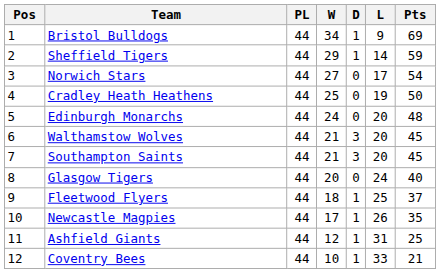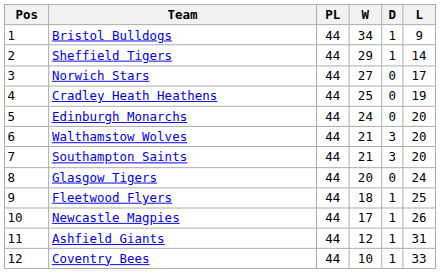 <table class=wikitable width="450" style="background:#FFFFFF;">
 <tr>
 <th>Pos</th>
 <th>Team</th>
 <th>PL</th>
 <th>W</th>
 <th>D</th>
 <th>L</th>
-<th>Pts</th>
 </tr>
 <tr>
 <td>1</td>
 <td><a href='#'>Bristol Bulldogs</a></td>
 <td align="center">44</td>
 <td align="center">34</td>
 <td align="center">1</td>
 <td align="center">9</td>
-<td align="center">69</td>
 </tr>
 <tr>
 <td>2</td>
 <td><a href='#'>Sheffield Tigers</a></td>
 <td align="center">44</td>
 <td align="center">29</td>
 <td align="center">1</td>
 <td align="center">14</td>
-<td align="center">59</td>
 </tr>
 <tr>
 <td>3</td>
 <td><a href='#'>Norwich Stars</a></td>
 <td align="center">44</td>
 <td align="center">27</td>
 <td align="center">0</td>
 <td align="center">17</td>
-<td align="center">54</td>
 </tr>
 <tr>
 <td>4</td>
 <td><a href='#'>Cradley Heath Heathens</a></td>
 <td align="center">44</td>
 <td align="center">25</td>
 <td align="center">0</td>
 <td align="center">19</td>
-<td align="center">50</td>
 </tr>
 <tr>
 <td>5</td>
 <td><a href='#'>Edinburgh Monarchs</a></td>
 <td align="center">44</td>
 <td align="center">24</td>
 <td align="center">0</td>
 <td align="center">20</td>
-<td align="center">48</td>
 </tr>
 <tr>
 <td>6</td>
 <td><a href='#'>Walthamstow Wolves</a></td>
 <td align="center">44</td>
 <td align="center">21</td>
 <td align="center">3</td>
 <td align="center">20</td>
-<td align="center">45</td>
 </tr>
 <tr>
 <td>7</td>
 <td><a href='#'>Southampton Saints</a></td>
 <td align="center">44</td>
 <td align="center">21</td>
 <td align="center">3</td>
 <td align="center">20</td>
-<td align="center">45</td>
 </tr>
 <tr>
 <td>8</td>
 <td><a href='#'>Glasgow Tigers</a></td>
 <td align="center">44</td>
 <td align="center">20</td>
 <td align="center">0</td>
 <td align="center">24</td>
-<td align="center">40</td>
 </tr>
 <tr>
 <td>9</td>
 <td><a href='#'>Fleetwood Flyers</a></td>
 <td align="center">44</td>
 <td align="center">18</td>
 <td align="center">1</td>
 <td align="center">25</td>
-<td align="center">37</td>
 </tr>
 <tr>
 <td>10</td>
 <td><a href='#'>Newcastle Magpies</a></td>
 <td align="center">44</td>
 <td align="center">17</td>
 <td align="center">1</td>
 <td align="center">26</td>
-<td align="center">35</td>
 </tr>
 <tr>
 <td>11</td>
 <td><a href='#'>Ashfield Giants</a></td>
 <td align="center">44</td>
 <td align="center">12</td>
 <td align="center">1</td>
 <td align="center">31</td>
-<td align="center">25</td>
 </tr>
 <tr>
 <td>12</td>
 <td><a href='#'>Coventry Bees</a></td>
 <td align="center">44</td>
 <td align="center">10</td>
 <td align="center">1</td>
 <td align="center">33</td>
-<td align="center">21</td>
 </tr>
 </table>
